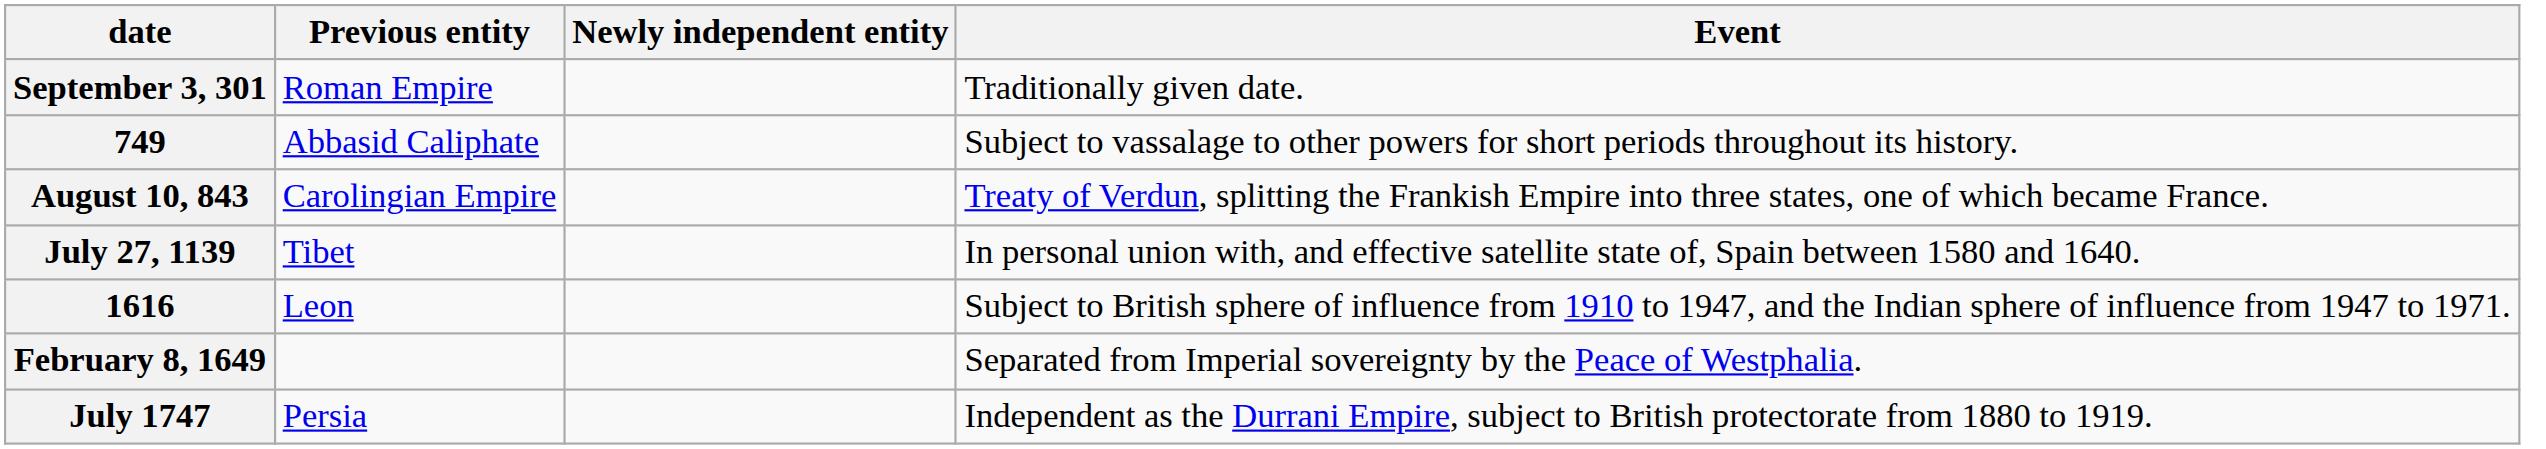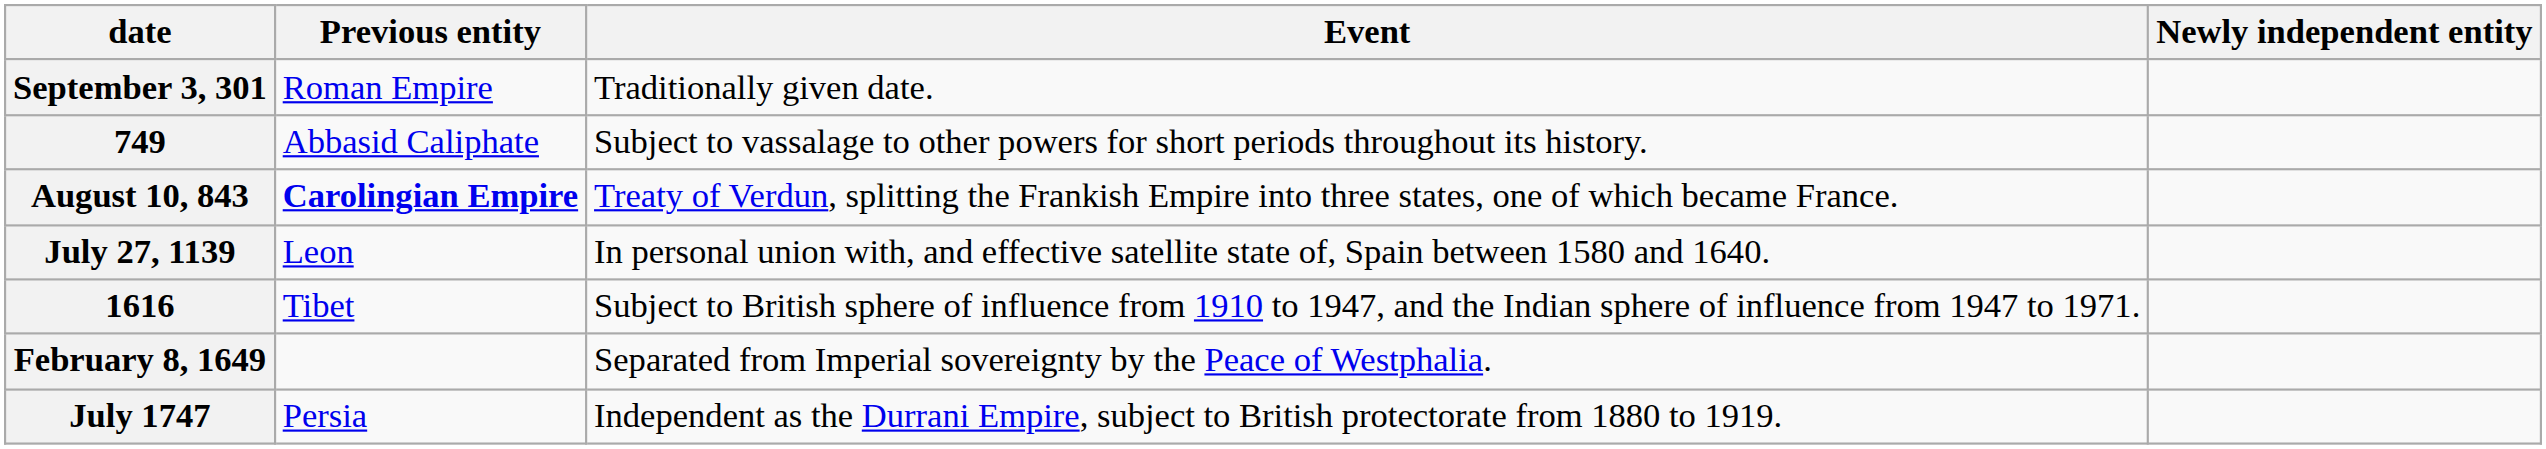 <table class="wikitable">
 <tr>
 <th scope=col>date</th>
 <th scope=col>Previous entity</th>
+<th scope=col>Event</th>
 <th scope=col>Newly independent entity</th>
-<th scope=col>Event</th>
 </tr>
 <tr>
 <th>September 3, 301</th>
 <td> <a href='#'>Roman Empire</a></td>
+<td>Traditionally given date.</td>
 <td></td>
-<td>Traditionally given date.</td>
 </tr>
 <tr>
 <th>749</th>
 <td> <a href='#'>Abbasid Caliphate</a></td>
+<td>Subject to vassalage to other powers for short periods throughout its history.</td>
 <td></td>
-<td>Subject to vassalage to other powers for short periods throughout its history.</td>
 </tr>
 <tr>
 <th>August 10, 843</th>
-<td> <a href='#'>Carolingian Empire</a></td>
+<td><strong> <a href='#'>Carolingian Empire</a></strong></td>
+<td><a href='#'>Treaty of Verdun</a>, splitting the Frankish Empire into three states, one of which became France.</td>
 <td></td>
-<td><a href='#'>Treaty of Verdun</a>, splitting the Frankish Empire into three states, one of which became France.</td>
 </tr>
 <tr>
 <th>July 27, 1139</th>
-<td> <a href='#'>Tibet</a></td>
+<td> <a href='#'>Leon</a></td>
+<td>In personal union with, and effective satellite state of, Spain between 1580 and 1640.</td>
 <td></td>
-<td>In personal union with, and effective satellite state of, Spain between 1580 and 1640.</td>
 </tr>
 <tr>
 <th>1616</th>
-<td> <a href='#'>Leon</a></td>
+<td> <a href='#'>Tibet</a></td>
+<td>Subject to British sphere of influence from <a href='#'>1910</a> to 1947, and the Indian sphere of influence from 1947 to 1971.</td>
 <td></td>
-<td>Subject to British sphere of influence from <a href='#'>1910</a> to 1947, and the Indian sphere of influence from 1947 to 1971.</td>
 </tr>
 <tr>
 <th>February 8, 1649</th>
 <td></td>
+<td>Separated from Imperial sovereignty by the <a href='#'>Peace of Westphalia</a>.</td>
 <td></td>
-<td>Separated from Imperial sovereignty by the <a href='#'>Peace of Westphalia</a>.</td>
 </tr>
 <tr>
 <th>July 1747</th>
 <td> <a href='#'>Persia</a></td>
+<td>Independent as the <a href='#'>Durrani Empire</a>, subject to British protectorate from 1880 to 1919.</td>
 <td></td>
-<td>Independent as the <a href='#'>Durrani Empire</a>, subject to British protectorate from 1880 to 1919.</td>
 </tr>
 </table>
